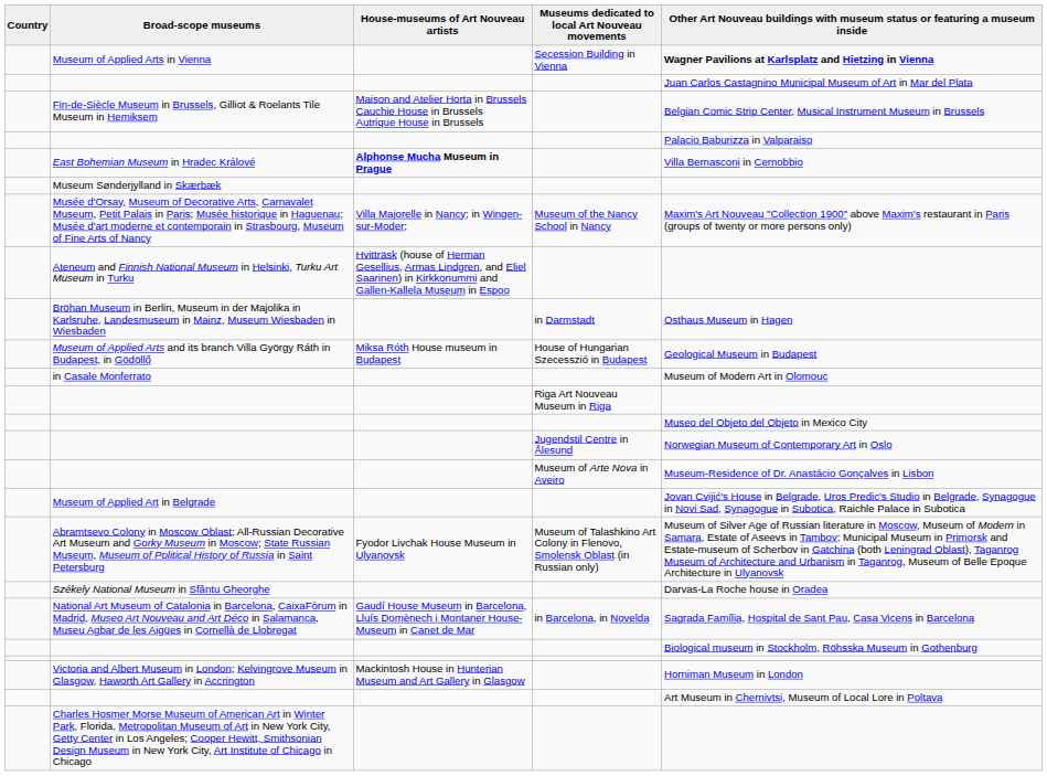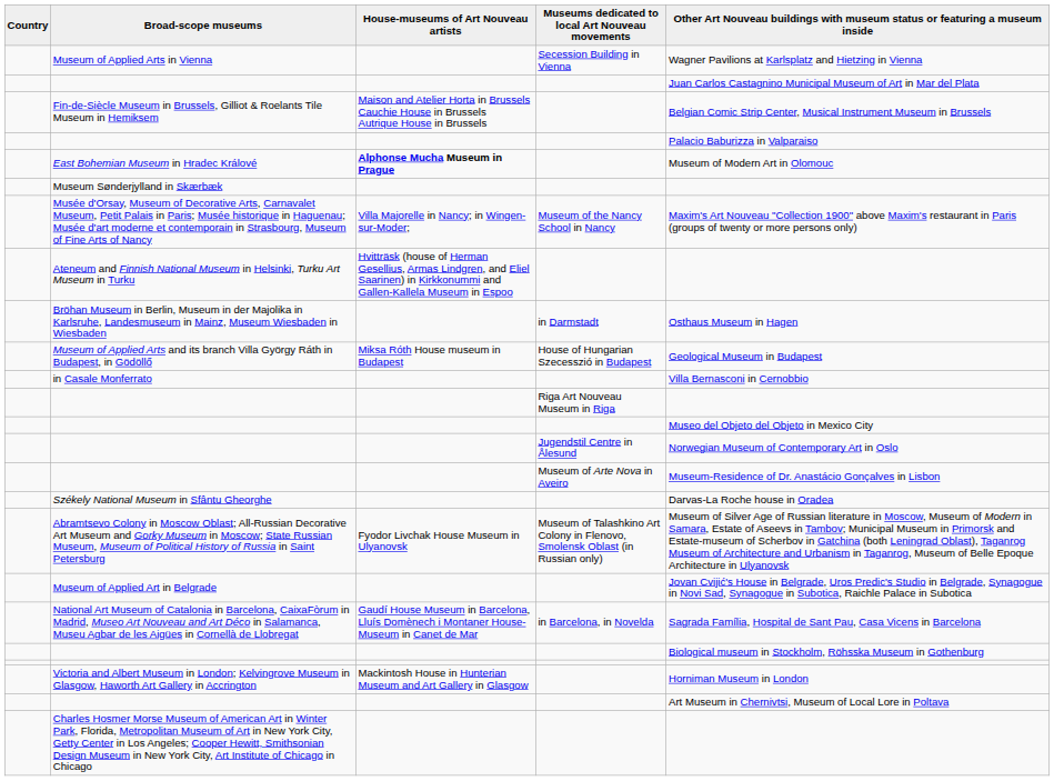 <table class="wikitable sortable wide">
 <tr>
 <th style="background:#efefef;">Country</th>
 <th style="background:#efefef;">Broad-scope museums</th>
 <th style="background:#efefef;">House-museums of Art Nouveau artists</th>
 <th style="background:#efefef;">Museums dedicated to local Art Nouveau movements</th>
 <th style="background:#efefef;">Other Art Nouveau buildings with museum status or featuring a museum inside</th>
 </tr>
 <tr>
 <td></td>
 <td><a href='#'>Museum of Applied Arts</a> in <a href='#'>Vienna</a></td>
 <td></td>
 <td><a href='#'>Secession Building</a> in <a href='#'>Vienna</a></td>
-<td><strong>Wagner Pavilions at <a href='#'>Karlsplatz</a> and <a href='#'>Hietzing</a> in <a href='#'>Vienna</a></strong></td>
+<td>Wagner Pavilions at <a href='#'>Karlsplatz</a> and <a href='#'>Hietzing</a> in <a href='#'>Vienna</a></td>
 </tr>
 <tr>
 <td></td>
 <td></td>
 <td></td>
 <td></td>
 <td><a href='#'>Juan Carlos Castagnino Municipal Museum of Art</a> in <a href='#'>Mar del Plata</a></td>
 </tr>
 <tr>
 <td></td>
 <td><a href='#'>Fin-de-Siècle Museum</a> in <a href='#'>Brussels</a>, Gilliot & Roelants Tile Museum in <a href='#'>Hemiksem</a></td>
 <td><a href='#'>Maison and Atelier Horta</a> in <a href='#'>Brussels</a><br><a href='#'>Cauchie House</a> in Brussels<br><a href='#'>Autrique House</a> in Brussels</td>
 <td></td>
 <td><a href='#'>Belgian Comic Strip Center</a>, <a href='#'>Musical Instrument Museum</a> in <a href='#'>Brussels</a></td>
 </tr>
 <tr>
 <td></td>
 <td></td>
 <td></td>
 <td></td>
 <td><a href='#'>Palacio Baburizza</a> in <a href='#'>Valparaiso</a></td>
 </tr>
 <tr>
 <td></td>
 <td><em><a href='#'>East Bohemian Museum</a></em> in <a href='#'>Hradec Králové</a></td>
 <td><strong><a href='#'>Alphonse Mucha</a> Museum in <a href='#'>Prague</a></strong></td>
 <td></td>
-<td><a href='#'>Villa Bernasconi</a> in <a href='#'>Cernobbio</a></td>
+<td>Museum of Modern Art in <a href='#'>Olomouc</a></td>
 </tr>
 <tr>
 <td></td>
 <td>Museum Sønderjylland in <a href='#'>Skærbæk</a></td>
 <td></td>
 <td></td>
 <td></td>
 </tr>
 <tr>
 <td></td>
 <td><a href='#'>Musée d'Orsay</a>, <a href='#'>Museum of Decorative Arts</a>, <a href='#'>Carnavalet Museum</a>, <a href='#'>Petit Palais</a> in <a href='#'>Paris</a>; <a href='#'>Musée historique</a> in <a href='#'>Haguenau</a>; <a href='#'>Musée d'art moderne et contemporain</a> in <a href='#'>Strasbourg</a>, <a href='#'>Museum of Fine Arts of Nancy</a></td>
 <td><a href='#'>Villa Majorelle</a> in <a href='#'>Nancy</a>;  in <a href='#'>Wingen-sur-Moder</a>;</td>
 <td><a href='#'>Museum of the Nancy School</a> in <a href='#'>Nancy</a></td>
 <td><a href='#'>Maxim's Art Nouveau "Collection 1900"</a> above <a href='#'>Maxim's</a> restaurant in <a href='#'>Paris</a> (groups of twenty or more persons only)</td>
 </tr>
 <tr>
 <td></td>
 <td><a href='#'>Ateneum</a> and <em><a href='#'>Finnish National Museum</a></em> in <a href='#'>Helsinki</a>, <em>Turku Art Museum</em> in <a href='#'>Turku</a></td>
 <td><a href='#'>Hvitträsk</a> (house of <a href='#'>Herman Gesellius</a>, <a href='#'>Armas Lindgren</a>, and <a href='#'>Eliel Saarinen</a>) in <a href='#'>Kirkkonummi</a> and <a href='#'>Gallen-Kallela Museum</a> in <a href='#'>Espoo</a></td>
 <td></td>
 <td></td>
 </tr>
 <tr>
 <td></td>
 <td><a href='#'>Bröhan Museum</a> in Berlin, Museum in der Majolika in <a href='#'>Karlsruhe</a>, <a href='#'>Landesmuseum</a> in <a href='#'>Mainz</a>, <a href='#'>Museum Wiesbaden</a> in <a href='#'>Wiesbaden</a></td>
 <td></td>
 <td> in <a href='#'>Darmstadt</a></td>
 <td><a href='#'>Osthaus Museum</a> in <a href='#'>Hagen</a></td>
 </tr>
 <tr>
 <td></td>
 <td><em><a href='#'>Museum of Applied Arts</a></em> and its branch Villa György Ráth in <a href='#'>Budapest</a>,  in <a href='#'>Gödöllő</a></td>
 <td><a href='#'>Miksa Róth</a> House museum in <a href='#'>Budapest</a></td>
 <td>House of Hungarian Szecesszió in <a href='#'>Budapest</a></td>
 <td><a href='#'>Geological Museum</a> in <a href='#'>Budapest</a></td>
 </tr>
 <tr>
 <td></td>
 <td> in <a href='#'>Casale Monferrato</a></td>
 <td></td>
 <td></td>
-<td>Museum of Modern Art in <a href='#'>Olomouc</a></td>
+<td><a href='#'>Villa Bernasconi</a> in <a href='#'>Cernobbio</a></td>
 </tr>
 <tr>
 <td></td>
 <td></td>
 <td></td>
 <td>Riga Art Nouveau Museum in <a href='#'>Riga</a></td>
 <td></td>
 </tr>
 <tr>
 <td></td>
 <td></td>
 <td></td>
 <td></td>
 <td><a href='#'>Museo del Objeto del Objeto</a> in Mexico City</td>
 </tr>
 <tr>
 <td></td>
 <td></td>
 <td></td>
 <td><a href='#'>Jugendstil Centre</a> in <a href='#'>Ålesund</a></td>
 <td><a href='#'>Norwegian Museum of Contemporary Art</a> in <a href='#'>Oslo</a></td>
 </tr>
 <tr>
 <td></td>
 <td></td>
 <td></td>
 <td>Museum of <em>Arte Nova</em> in <a href='#'>Aveiro</a></td>
 <td><a href='#'>Museum-Residence of Dr. Anastácio Gonçalves</a> in <a href='#'>Lisbon</a></td>
 </tr>
 <tr>
 <td></td>
-<td><a href='#'>Museum of Applied Art</a> in <a href='#'>Belgrade</a></td>
+<td><em>Székely National Museum</em> in <a href='#'>Sfântu Gheorghe</a></td>
 <td></td>
 <td></td>
-<td><a href='#'>Jovan Cvijić's House</a> in <a href='#'>Belgrade</a>, <a href='#'>Uros Predic's Studio</a> in <a href='#'>Belgrade</a>, <a href='#'>Synagogue</a> in <a href='#'>Novi Sad</a>, <a href='#'>Synagogue</a> in <a href='#'>Subotica</a>, Raichle Palace in Subotica</td>
+<td>Darvas-La Roche house in <a href='#'>Oradea</a></td>
 </tr>
 <tr>
 <td></td>
 <td><a href='#'>Abramtsevo Colony</a> in <a href='#'>Moscow Oblast</a>; All-Russian Decorative Art Museum and <em><a href='#'>Gorky Museum</a></em> in <a href='#'>Moscow</a>; <a href='#'>State Russian Museum</a>, <em><a href='#'>Museum of Political History of Russia</a></em> in <a href='#'>Saint Petersburg</a></td>
 <td>Fyodor Livchak House Museum in <a href='#'>Ulyanovsk</a></td>
 <td>Museum of Talashkino Art Colony in Flenovo, <a href='#'>Smolensk Oblast</a> (in Russian only)</td>
 <td>Museum of Silver Age of Russian literature in <a href='#'>Moscow</a>, Museum of <em>Modern</em> in <a href='#'>Samara</a>, Estate of Aseevs in <a href='#'>Tambov</a>; Municipal Museum in <a href='#'>Primorsk</a> and Estate-museum of Scherbov in <a href='#'>Gatchina</a> (both <a href='#'>Leningrad Oblast</a>), <a href='#'>Taganrog Museum of Architecture and Urbanism</a> in <a href='#'>Taganrog</a>, Museum of Belle Epoque Architecture in <a href='#'>Ulyanovsk</a></td>
 </tr>
 <tr>
 <td></td>
-<td><em>Székely National Museum</em> in <a href='#'>Sfântu Gheorghe</a></td>
+<td><a href='#'>Museum of Applied Art</a> in <a href='#'>Belgrade</a></td>
 <td></td>
 <td></td>
-<td>Darvas-La Roche house in <a href='#'>Oradea</a></td>
+<td><a href='#'>Jovan Cvijić's House</a> in <a href='#'>Belgrade</a>, <a href='#'>Uros Predic's Studio</a> in <a href='#'>Belgrade</a>, <a href='#'>Synagogue</a> in <a href='#'>Novi Sad</a>, <a href='#'>Synagogue</a> in <a href='#'>Subotica</a>, Raichle Palace in Subotica</td>
 </tr>
 <tr>
 <td></td>
 <td><a href='#'>National Art Museum of Catalonia</a> in <a href='#'>Barcelona</a>, <a href='#'>CaixaFòrum</a> in <a href='#'>Madrid</a>, <em><a href='#'>Museo Art Nouveau and Art Déco</a></em> in <a href='#'>Salamanca</a>, <a href='#'>Museu Agbar de les Aigües</a> in <a href='#'>Cornellà de Llobregat</a></td>
 <td><a href='#'>Gaudí House Museum</a> in <a href='#'>Barcelona</a>, <a href='#'>Lluís Domènech i Montaner House-Museum</a> in <a href='#'>Canet de Mar</a></td>
 <td> in <a href='#'>Barcelona</a>,  in <a href='#'>Novelda</a></td>
 <td><a href='#'>Sagrada Família</a>, <a href='#'>Hospital de Sant Pau</a>, <a href='#'>Casa Vicens</a> in <a href='#'>Barcelona</a></td>
 </tr>
 <tr>
 <td></td>
 <td></td>
 <td></td>
 <td></td>
 <td><a href='#'>Biological museum</a> in <a href='#'>Stockholm</a>, <a href='#'>Röhsska Museum</a> in <a href='#'>Gothenburg</a></td>
 </tr>
 <tr>
 <td></td>
 <td></td>
 <td></td>
 <td></td>
 <td></td>
 </tr>
 <tr>
 <td></td>
 <td><a href='#'>Victoria and Albert Museum</a> in <a href='#'>London</a>; <a href='#'>Kelvingrove Museum</a> in <a href='#'>Glasgow</a>, <a href='#'>Haworth Art Gallery</a> in <a href='#'>Accrington</a></td>
 <td>Mackintosh House in <a href='#'>Hunterian Museum and Art Gallery</a> in <a href='#'>Glasgow</a></td>
 <td></td>
 <td><a href='#'>Horniman Museum</a> in <a href='#'>London</a></td>
 </tr>
 <tr>
 <td></td>
 <td></td>
 <td></td>
 <td></td>
 <td>Art Museum in <a href='#'>Chernivtsi</a>, Museum of Local Lore in <a href='#'>Poltava</a></td>
 </tr>
 <tr>
 <td></td>
 <td><a href='#'>Charles Hosmer Morse Museum of American Art</a> in <a href='#'>Winter Park</a>, Florida, <a href='#'>Metropolitan Museum of Art</a> in New York City, <a href='#'>Getty Center</a> in Los Angeles; <a href='#'>Cooper Hewitt, Smithsonian Design Museum</a> in New York City, <a href='#'>Art Institute of Chicago</a> in Chicago</td>
 <td></td>
 <td></td>
 <td></td>
 </tr>
 </table>
